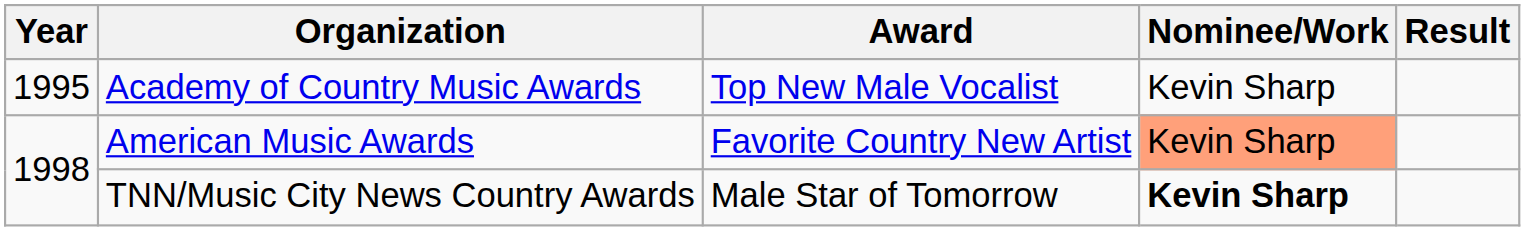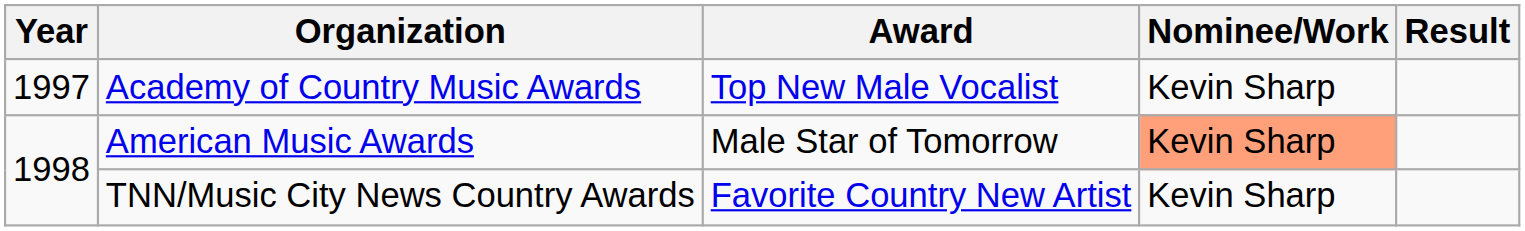 <table class="wikitable">
 <tr>
 <th>Year</th>
 <th>Organization</th>
 <th>Award</th>
 <th>Nominee/Work</th>
 <th>Result</th>
 </tr>
 <tr>
-<td>1995</td>
+<td>1997</td>
 <td><a href='#'>Academy of Country Music Awards</a></td>
 <td><a href='#'>Top New Male Vocalist</a></td>
 <td>Kevin Sharp</td>
 <td></td>
 </tr>
 <tr>
 <td rowspan=2>1998</td>
 <td><a href='#'>American Music Awards</a></td>
-<td><a href='#'>Favorite Country New Artist</a></td>
+<td>Male Star of Tomorrow</td>
 <td style="background: lightsalmon;">Kevin Sharp</td>
 <td></td>
 </tr>
 <tr>
 <td>TNN/Music City News Country Awards</td>
-<td>Male Star of Tomorrow</td>
-<td><strong>Kevin Sharp</strong></td>
+<td><a href='#'>Favorite Country New Artist</a></td>
+<td>Kevin Sharp</td>
 <td></td>
 </tr>
 </table>
